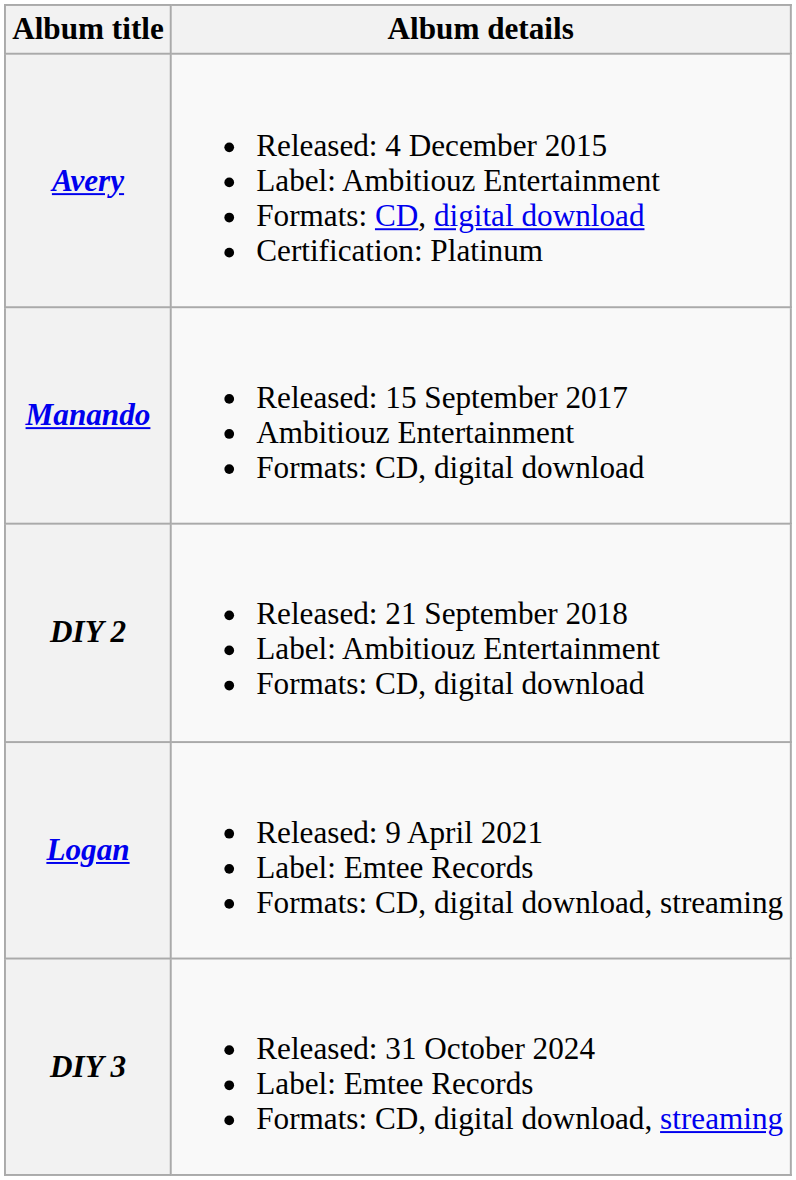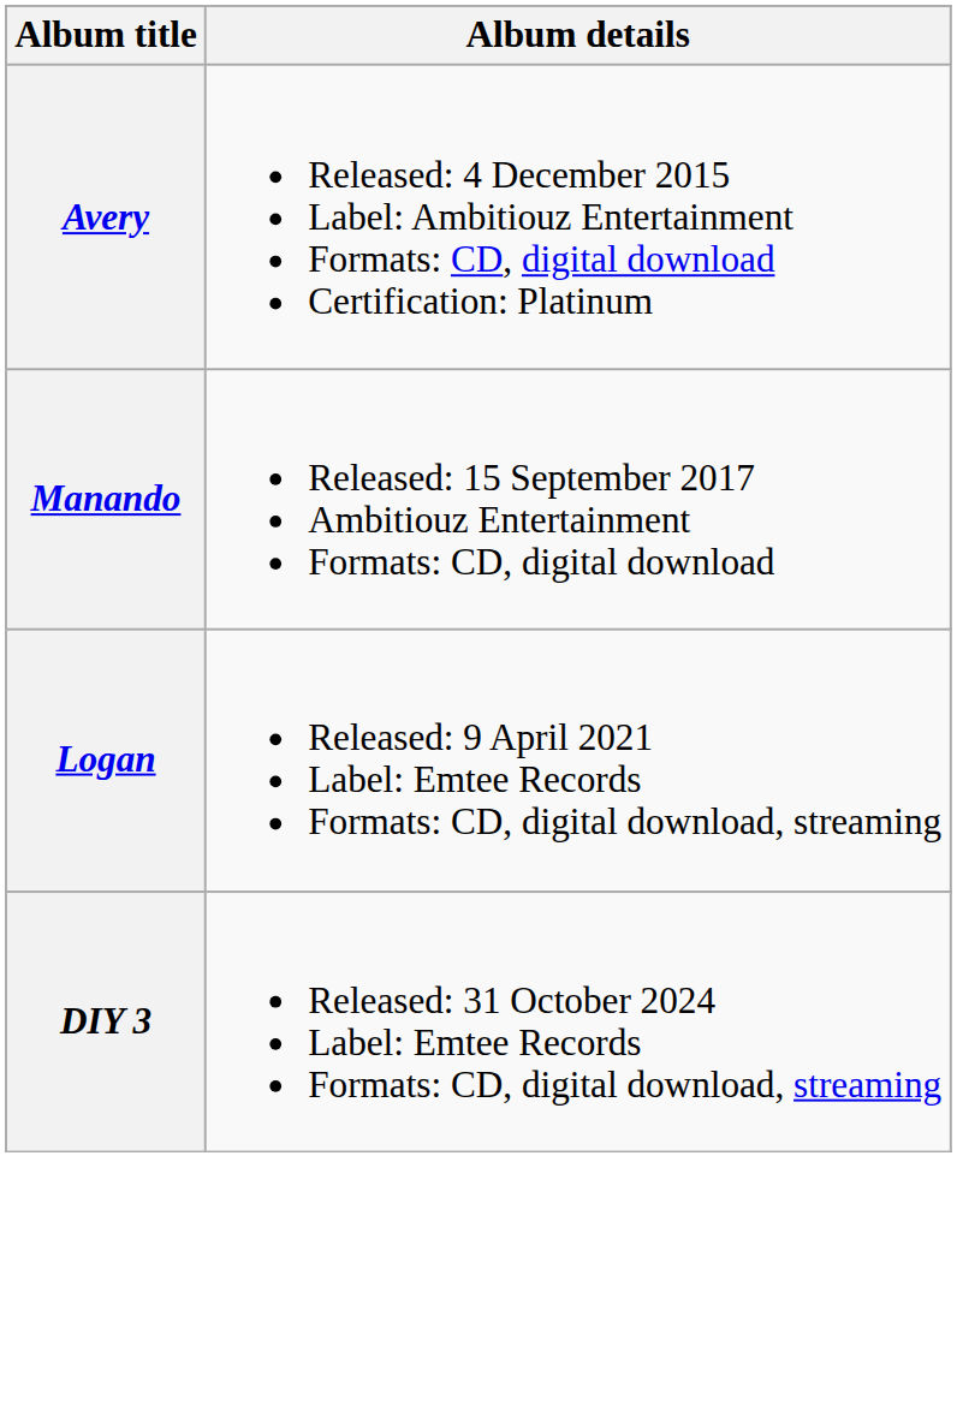 <table class="wikitable">
 <tr>
 <th>Album title</th>
 <th>Album details</th>
 </tr>
 <tr>
 <th scope="row"><em><a href='#'>Avery</a></em></th>
 <td><br><ul><li>Released: 4 December 2015</li><li>Label: Ambitiouz Entertainment</li><li>Formats: <a href='#'>CD</a>, <a href='#'>digital download</a></li><li>Certification: Platinum</li></ul></td>
 </tr>
 <tr>
 <th scope="row"><em><a href='#'>Manando</a></em></th>
 <td><br><ul><li>Released: 15 September 2017</li><li>Ambitiouz Entertainment</li><li>Formats: CD, digital download</li></ul></td>
 </tr>
 <tr>
-<th scope="row"><em>DIY 2</em></th>
-<td><br><ul><li>Released: 21 September 2018</li><li>Label: Ambitiouz Entertainment</li><li>Formats: CD, digital download</li></ul></td>
-</tr>
-<tr>
 <th scope="row"><em><a href='#'>Logan</a></em></th>
 <td><br><ul><li>Released: 9 April 2021</li><li>Label: Emtee Records</li><li>Formats: CD, digital download, streaming</li></ul></td>
 </tr>
 <tr>
 <th scope="row"><em>DIY 3</em></th>
 <td><br><ul><li>Released: 31 October 2024</li><li>Label: Emtee Records</li><li>Formats: CD, digital download, <a href='#'>streaming</a></li></ul></td>
 </tr>
 </table>
